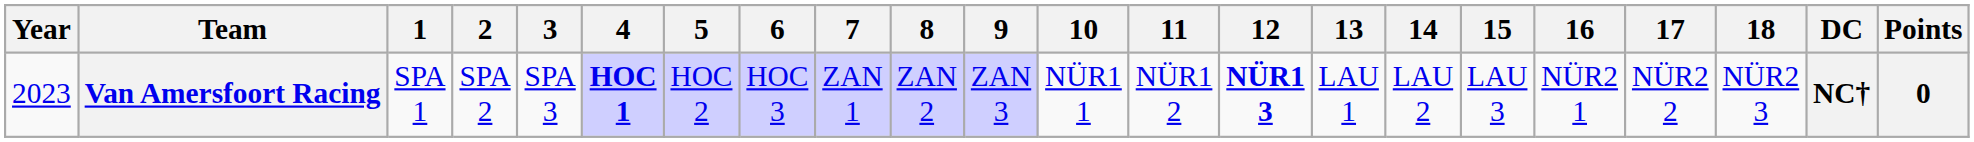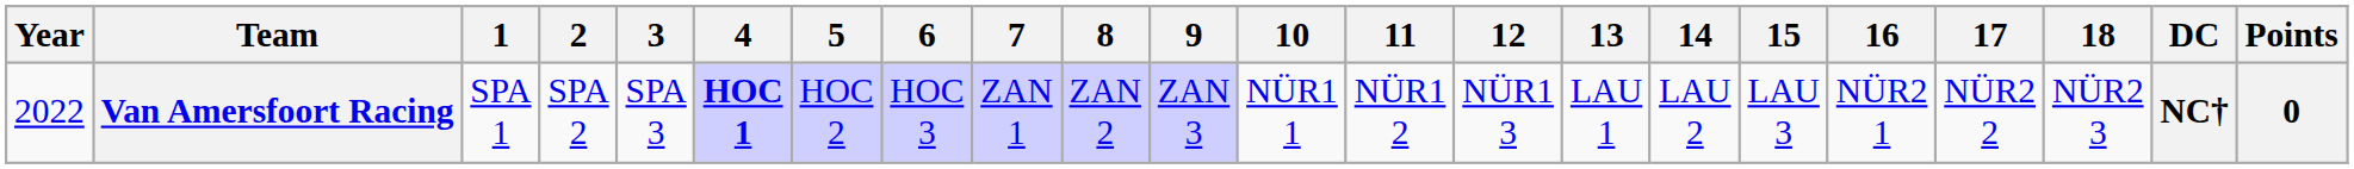 <table class="wikitable" style="text-align:center; font-size:85%">
 <tr>
 <th>Year</th>
 <th>Team</th>
 <th>1</th>
 <th>2</th>
 <th>3</th>
 <th>4</th>
 <th>5</th>
 <th>6</th>
 <th>7</th>
 <th>8</th>
 <th>9</th>
 <th>10</th>
 <th>11</th>
 <th>12</th>
 <th>13</th>
 <th>14</th>
 <th>15</th>
 <th>16</th>
 <th>17</th>
 <th>18</th>
 <th>DC</th>
 <th>Points</th>
 </tr>
 <tr>
-<td><a href='#'>2023</a></td>
+<td><a href='#'>2022</a></td>
 <th nowrap><a href='#'>Van Amersfoort Racing</a></th>
 <td style="background:#;"><a href='#'>SPA<br>1</a></td>
 <td style="background:#;"><a href='#'>SPA<br>2</a></td>
 <td style="background:#;"><a href='#'>SPA<br>3</a></td>
 <td style="background:#CFCFFF;"><strong><a href='#'>HOC<br>1</a><br></strong></td>
 <td style="background:#CFCFFF;"><a href='#'>HOC<br>2</a><br></td>
 <td style="background:#CFCFFF;"><a href='#'>HOC<br>3</a><br></td>
 <td style="background:#CFCFFF;"><a href='#'>ZAN<br>1</a><br></td>
 <td style="background:#CFCFFF;"><a href='#'>ZAN<br>2</a><br></td>
 <td style="background:#CFCFFF;"><a href='#'>ZAN<br>3</a><br></td>
 <td style="background:#;"><a href='#'>NÜR1<br>1</a></td>
 <td style="background:#;"><a href='#'>NÜR1<br>2</a></td>
-<td style="background:#;"><strong><a href='#'>NÜR1<br>3</a></strong></td>
+<td style="background:#;"><a href='#'>NÜR1<br>3</a></td>
 <td style="background:#;"><a href='#'>LAU<br>1</a></td>
 <td style="background:#;"><a href='#'>LAU<br>2</a></td>
 <td style="background:#;"><a href='#'>LAU<br>3</a></td>
 <td style="background:#;"><a href='#'>NÜR2<br>1</a></td>
 <td style="background:#;"><a href='#'>NÜR2<br>2</a></td>
 <td style="background:#;"><a href='#'>NÜR2<br>3</a></td>
 <th>NC†</th>
 <th>0</th>
 </tr>
 </table>
